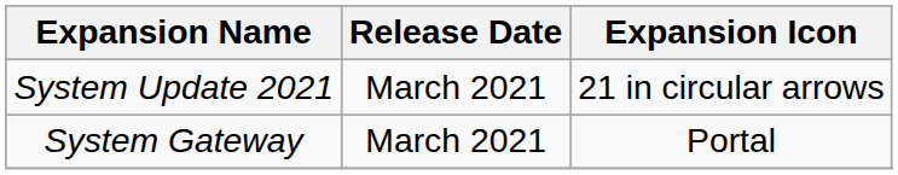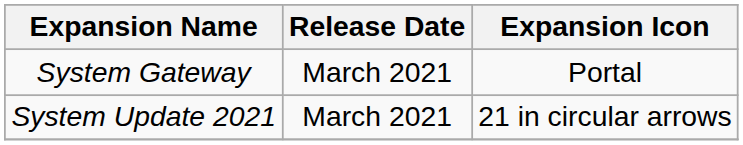 <table class="wikitable" style="text-align:center">
 <tr>
 <th>Expansion Name</th>
 <th>Release Date</th>
 <th>Expansion Icon</th>
 </tr>
 <tr>
+<td><em>System Gateway</em></td>
+<td>March 2021</td>
+<td>Portal</td>
+</tr>
+<tr>
 <td><em>System Update 2021</em></td>
 <td>March 2021</td>
 <td>21 in circular arrows</td>
 </tr>
 <tr>
-<td><em>System Gateway</em></td>
-<td>March 2021</td>
-<td>Portal</td>
-</tr>
-<tr>
 </tr>
 </table>
